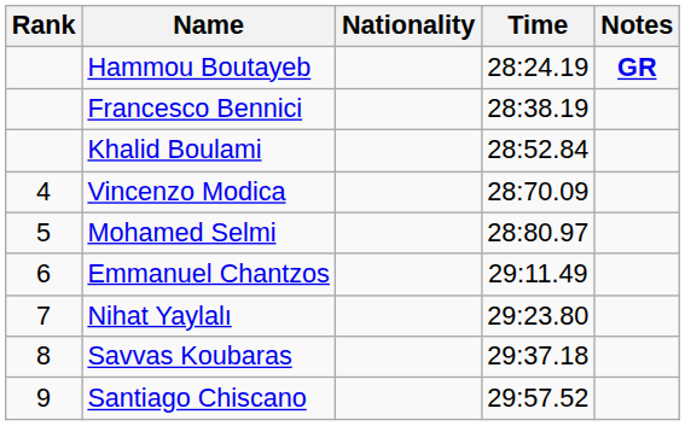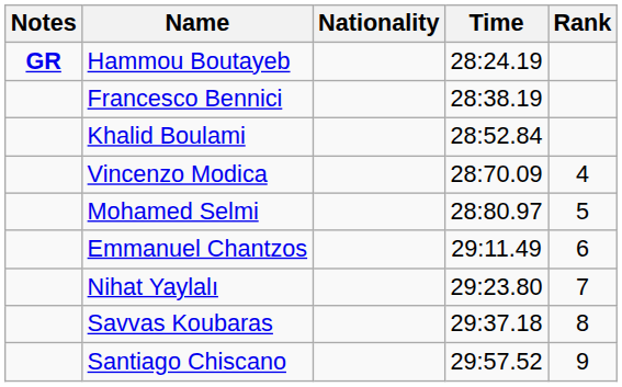 <table class="wikitable sortable" style="text-align:center">
 <tr>
-<th>Rank</th>
+<th>Notes</th>
 <th>Name</th>
 <th>Nationality</th>
 <th>Time</th>
-<th>Notes</th>
+<th>Rank</th>
 </tr>
 <tr>
-<td></td>
+<td><strong><a href='#'>GR</a></strong></td>
 <td align=left><a href='#'>Hammou Boutayeb</a></td>
 <td align=left></td>
 <td>28:24.19</td>
-<td><strong><a href='#'>GR</a></strong></td>
+<td></td>
 </tr>
 <tr>
 <td></td>
 <td align=left><a href='#'>Francesco Bennici</a></td>
 <td align=left></td>
 <td>28:38.19</td>
 <td></td>
 </tr>
 <tr>
 <td></td>
 <td align=left><a href='#'>Khalid Boulami</a></td>
 <td align=left></td>
 <td>28:52.84</td>
 <td></td>
 </tr>
 <tr>
-<td>4</td>
+<td></td>
 <td align=left><a href='#'>Vincenzo Modica</a></td>
 <td align=left></td>
 <td>28:70.09</td>
-<td></td>
+<td>4</td>
 </tr>
 <tr>
-<td>5</td>
+<td></td>
 <td align=left><a href='#'>Mohamed Selmi</a></td>
 <td align=left></td>
 <td>28:80.97</td>
-<td></td>
+<td>5</td>
 </tr>
 <tr>
-<td>6</td>
+<td></td>
 <td align=left><a href='#'>Emmanuel Chantzos</a></td>
 <td align=left></td>
 <td>29:11.49</td>
-<td></td>
+<td>6</td>
 </tr>
 <tr>
-<td>7</td>
+<td></td>
 <td align=left><a href='#'>Nihat Yaylalı</a></td>
 <td align=left></td>
 <td>29:23.80</td>
-<td></td>
+<td>7</td>
 </tr>
 <tr>
-<td>8</td>
+<td></td>
 <td align=left><a href='#'>Savvas Koubaras</a></td>
 <td align=left></td>
 <td>29:37.18</td>
-<td></td>
+<td>8</td>
 </tr>
 <tr>
-<td>9</td>
+<td></td>
 <td align=left><a href='#'>Santiago Chiscano</a></td>
 <td align=left></td>
 <td>29:57.52</td>
-<td></td>
+<td>9</td>
 </tr>
 </table>
